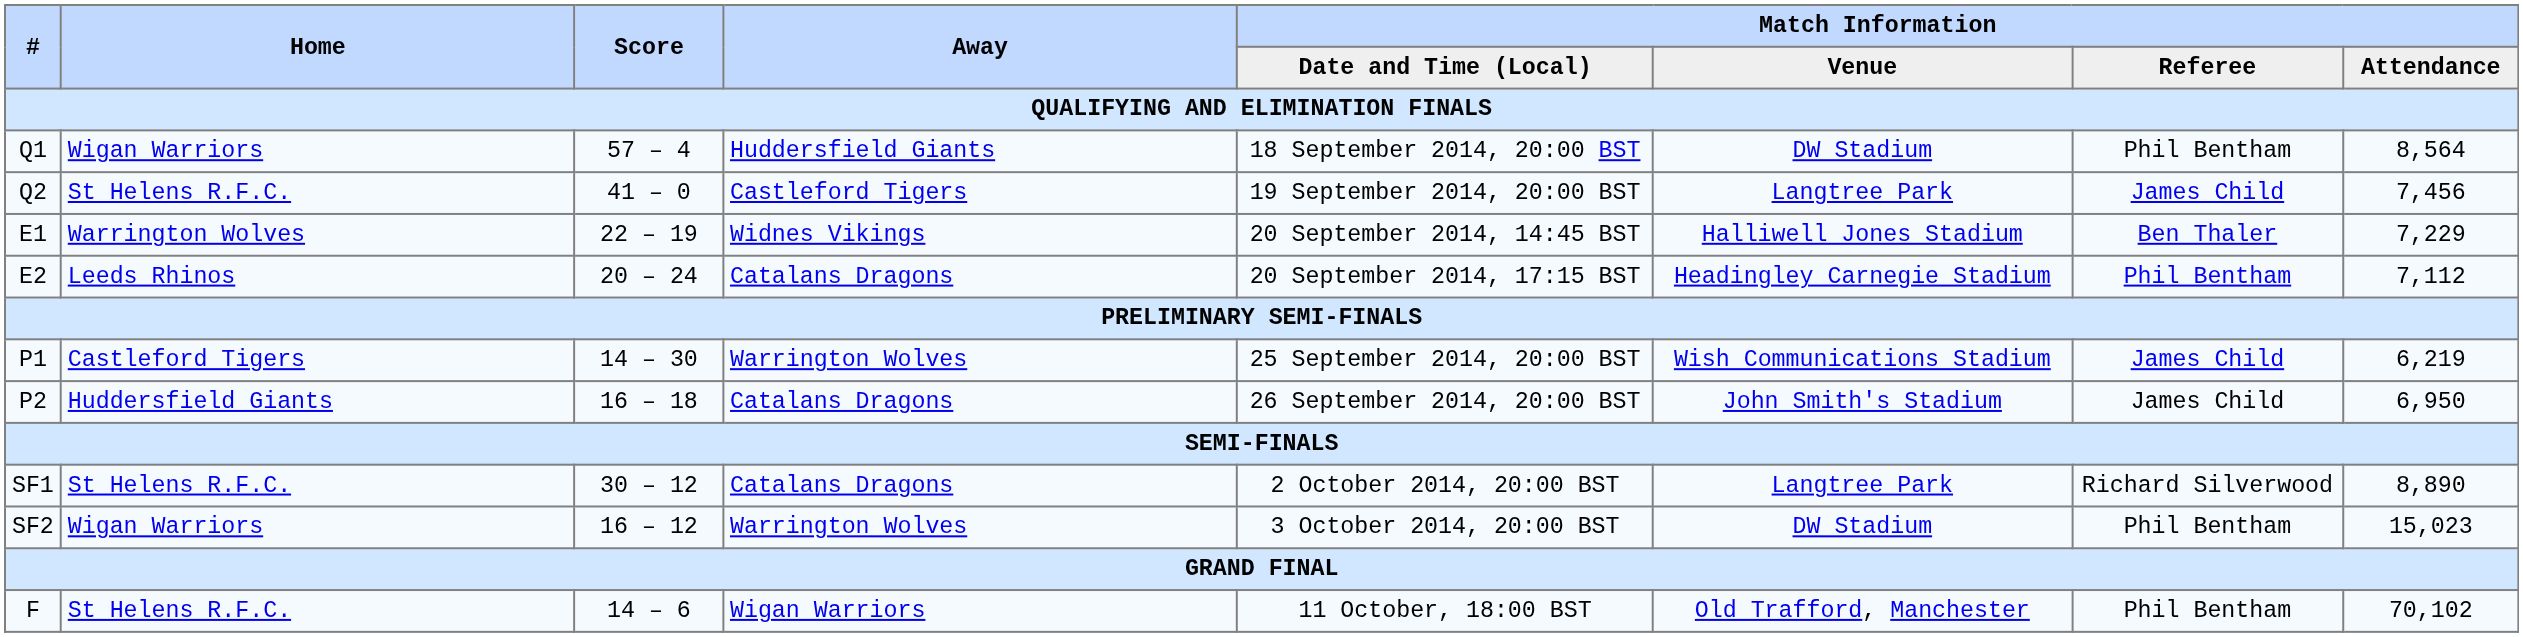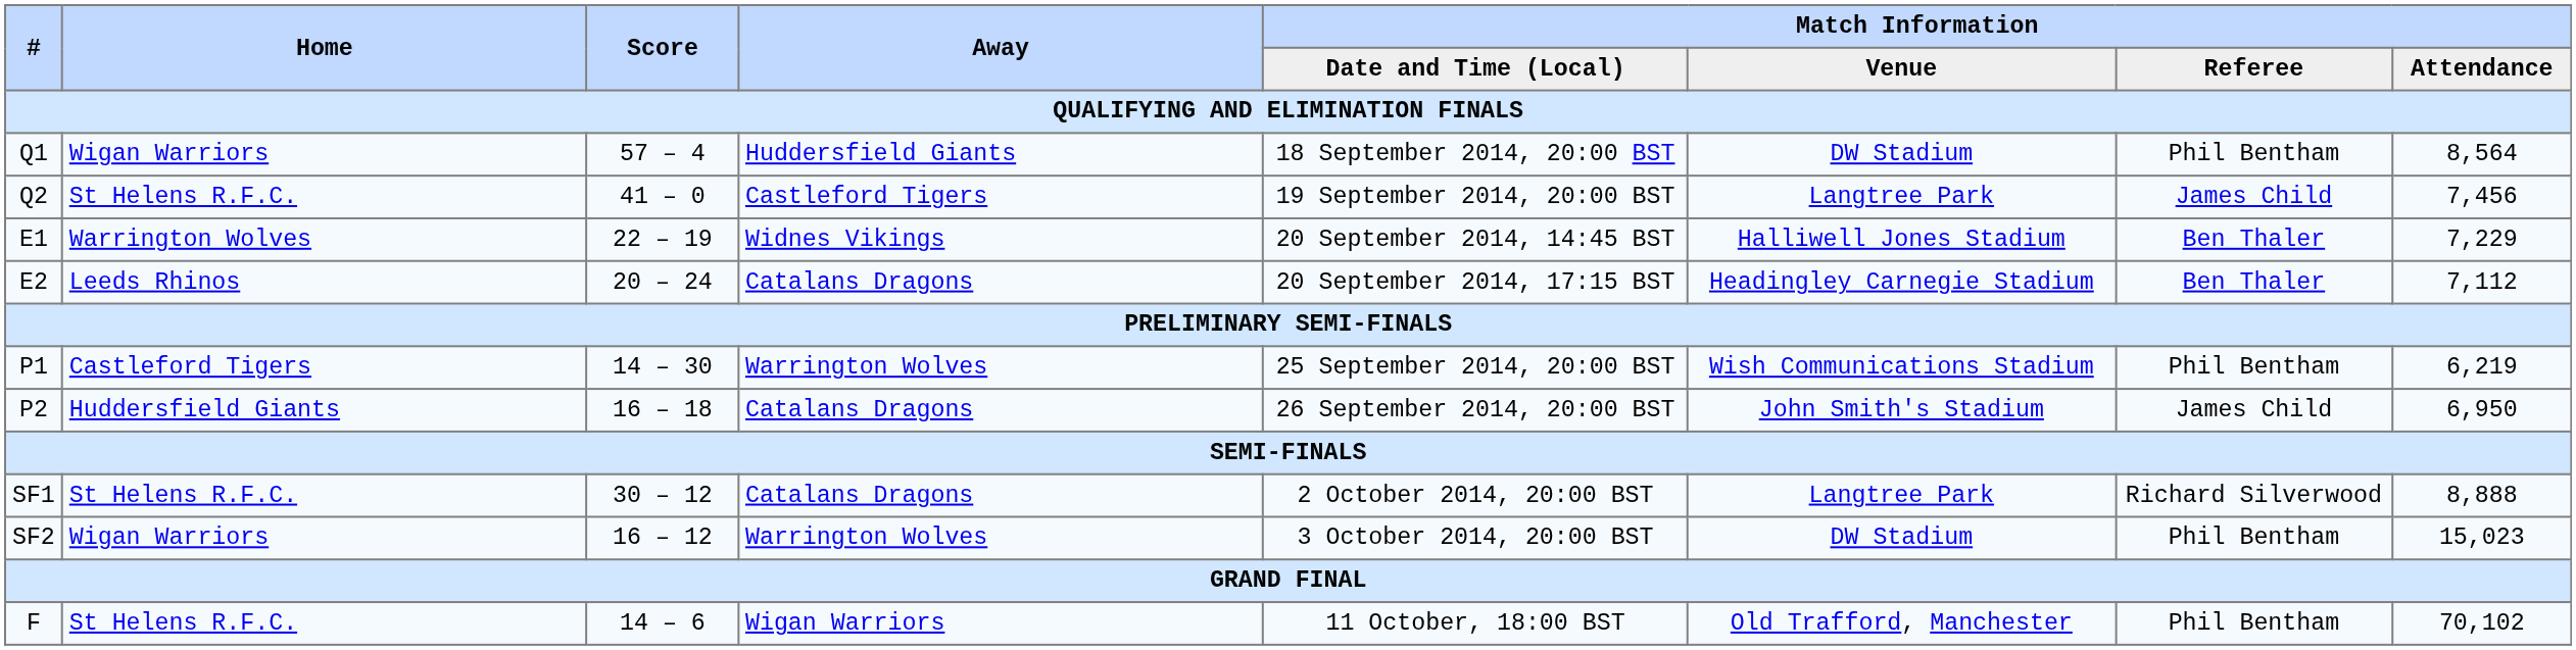 <table border="1" cellpadding="3" cellspacing="0" style="border-collapse:collapse; font-size:90%; text-align:center; width:100%;">
 <tr style="background:#c1d8ff;">
 <th rowspan="2">#</th>
 <th rowspan="2" style="width:21%;">Home</th>
 <th rowspan="2" style="width:6%;">Score</th>
 <th rowspan="2" style="width:21%;">Away</th>
 <th colspan=6>Match Information</th>
 </tr>
 <tr style="background:#efefef;">
 <th width=17%>Date and Time (Local)</th>
 <th width=17%>Venue</th>
 <th width=11%>Referee</th>
 <th width=7%>Attendance</th>
 </tr>
 <tr style="background:#d0e7ff;">
 <td colspan=8><strong>QUALIFYING AND ELIMINATION FINALS</strong></td>
 </tr>
 <tr style="background:#f5faff;">
 <td>Q1</td>
 <td align=left> <a href='#'>Wigan Warriors</a></td>
 <td>57 – 4</td>
 <td align=left> <a href='#'>Huddersfield Giants</a></td>
 <td>18 September 2014, 20:00 <a href='#'>BST</a></td>
 <td><a href='#'>DW Stadium</a></td>
 <td>Phil Bentham</td>
 <td>8,564</td>
 </tr>
 <tr style="background:#f5faff;">
 <td>Q2</td>
 <td align=left> <a href='#'>St Helens R.F.C.</a></td>
 <td>41 – 0</td>
 <td align=left> <a href='#'>Castleford Tigers</a></td>
 <td>19 September 2014, 20:00 BST</td>
 <td><a href='#'>Langtree Park</a></td>
 <td><a href='#'>James Child</a></td>
 <td>7,456</td>
 </tr>
 <tr style="background:#f5faff;">
 <td>E1</td>
 <td align=left> <a href='#'>Warrington Wolves</a></td>
 <td>22 – 19</td>
 <td align=left> <a href='#'>Widnes Vikings</a></td>
 <td>20 September 2014, 14:45 BST</td>
 <td><a href='#'>Halliwell Jones Stadium</a></td>
 <td><a href='#'>Ben Thaler</a></td>
 <td>7,229</td>
 </tr>
 <tr style="background:#f5faff;">
 <td>E2</td>
 <td align=left> <a href='#'>Leeds Rhinos</a></td>
 <td>20 – 24</td>
 <td align=left> <a href='#'>Catalans Dragons</a></td>
 <td>20 September 2014, 17:15 BST</td>
 <td><a href='#'>Headingley Carnegie Stadium</a></td>
-<td><a href='#'>Phil Bentham</a></td>
+<td><a href='#'>Ben Thaler</a></td>
 <td>7,112</td>
 </tr>
 <tr style="background:#d0e7ff;">
 <td colspan=8><strong>PRELIMINARY SEMI-FINALS</strong></td>
 </tr>
 <tr style="background:#f5faff;">
 <td>P1</td>
 <td align=left> <a href='#'>Castleford Tigers</a></td>
 <td>14 – 30</td>
 <td align=left> <a href='#'>Warrington Wolves</a></td>
 <td>25 September 2014, 20:00 BST</td>
 <td><a href='#'>Wish Communications Stadium</a></td>
-<td><a href='#'>James Child</a></td>
+<td>Phil Bentham</td>
 <td>6,219</td>
 </tr>
 <tr style="background:#f5faff;">
 <td>P2</td>
 <td align=left> <a href='#'>Huddersfield Giants</a></td>
 <td>16 – 18</td>
 <td align=left> <a href='#'>Catalans Dragons</a></td>
 <td>26 September 2014, 20:00 BST</td>
 <td><a href='#'>John Smith's Stadium</a></td>
 <td>James Child</td>
 <td>6,950</td>
 </tr>
 <tr style="background:#d0e7ff;">
 <td colspan=8><strong>SEMI-FINALS</strong></td>
 </tr>
 <tr style="background:#f5faff;">
 <td>SF1</td>
 <td align=left> <a href='#'>St Helens R.F.C.</a></td>
 <td>30 – 12</td>
 <td align=left> <a href='#'>Catalans Dragons</a></td>
 <td>2 October 2014, 20:00 BST</td>
 <td><a href='#'>Langtree Park</a></td>
 <td>Richard Silverwood</td>
-<td>8,890</td>
+<td>8,888</td>
 </tr>
 <tr style="background:#f5faff;">
 <td>SF2</td>
 <td align=left> <a href='#'>Wigan Warriors</a></td>
 <td>16 – 12</td>
 <td align=left> <a href='#'>Warrington Wolves</a></td>
 <td>3 October 2014, 20:00 BST</td>
 <td><a href='#'>DW Stadium</a></td>
 <td>Phil Bentham</td>
 <td>15,023</td>
 </tr>
 <tr style="background:#d0e7ff;">
 <td colspan=8><strong>GRAND FINAL</strong></td>
 </tr>
 <tr style="background:#f5faff;">
 <td>F</td>
 <td align=left> <a href='#'>St Helens R.F.C.</a></td>
 <td>14 – 6</td>
 <td align=left> <a href='#'>Wigan Warriors</a></td>
 <td>11 October, 18:00 BST</td>
 <td><a href='#'>Old Trafford</a>, <a href='#'>Manchester</a></td>
 <td>Phil Bentham</td>
 <td>70,102</td>
 </tr>
 </table>
